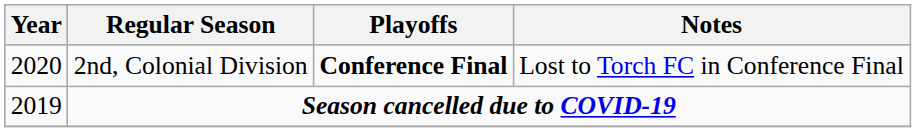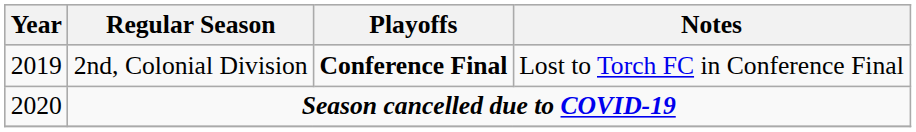 <table class="wikitable">
 <tr>
 <th>Year</th>
 <th>Regular Season</th>
 <th>Playoffs</th>
 <th>Notes</th>
 </tr>
 <tr>
-<td>2020</td>
+<td>2019</td>
 <td>2nd, Colonial Division</td>
 <td><strong>Conference Final</strong></td>
 <td>Lost to <a href='#'>Torch FC</a> in Conference Final</td>
 </tr>
 <tr>
-<td>2019</td>
+<td>2020</td>
 <td colspan="3" style="text-align:center;"><strong><em>Season cancelled due to <a href='#'>COVID-19</a></em></strong></td>
 </tr>
 <tr>
 </tr>
 </table>
